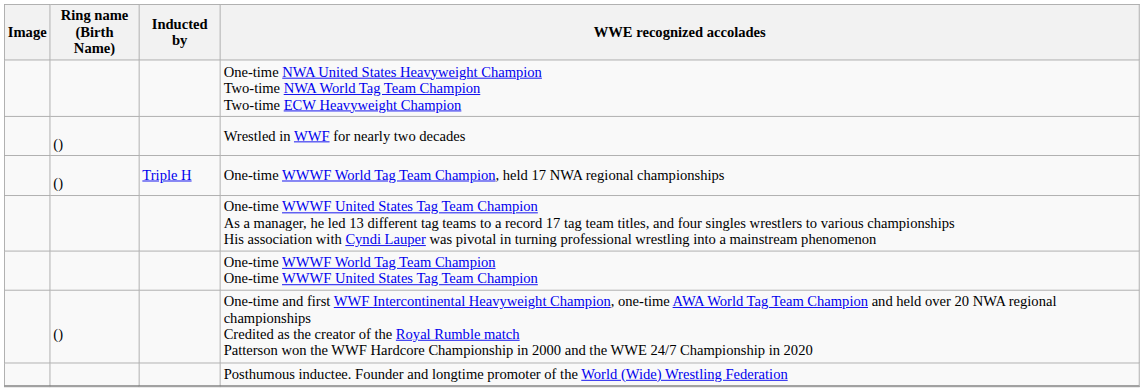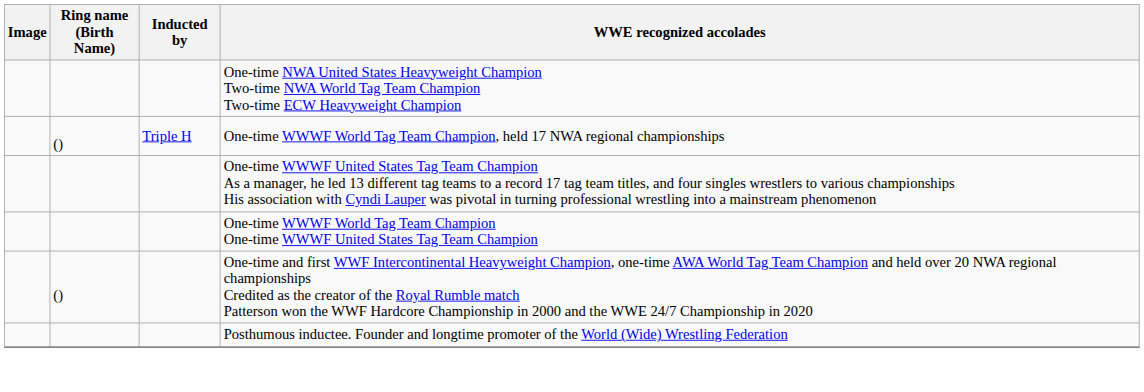 <table class="wikitable sortable">
 <tr>
 <th class="unsortable">Image</th>
 <th>Ring name<br>(Birth Name)</th>
 <th>Inducted by</th>
 <th class="unsortable">WWE recognized accolades</th>
 </tr>
 <tr>
 <td></td>
 <td></td>
 <td></td>
 <td>One-time <a href='#'>NWA United States Heavyweight Champion</a><br>Two-time <a href='#'>NWA World Tag Team Champion</a><br>Two-time <a href='#'>ECW Heavyweight Champion</a></td>
-</tr>
-<tr>
-<td></td>
-<td><br>()</td>
-<td></td>
-<td>Wrestled in <a href='#'>WWF</a> for nearly two decades</td>
 </tr>
 <tr>
 <td></td>
 <td><br>()</td>
 <td><a href='#'>Triple H</a></td>
 <td>One-time <a href='#'>WWWF World Tag Team Champion</a>, held 17 NWA regional championships</td>
 </tr>
 <tr>
 <td></td>
 <td></td>
 <td></td>
 <td>One-time <a href='#'>WWWF United States Tag Team Champion</a><br>As a manager, he led 13 different tag teams to a record 17 tag team titles, and four singles wrestlers to various championships<br>His association with <a href='#'>Cyndi Lauper</a> was pivotal in turning professional wrestling into a mainstream phenomenon</td>
 </tr>
 <tr>
 <td></td>
 <td></td>
 <td></td>
 <td>One-time <a href='#'>WWWF World Tag Team Champion</a><br>One-time <a href='#'>WWWF United States Tag Team Champion</a></td>
 </tr>
 <tr>
 <td></td>
 <td><br>()</td>
 <td></td>
 <td>One-time and first <a href='#'>WWF Intercontinental Heavyweight Champion</a>, one-time <a href='#'>AWA World Tag Team Champion</a> and held over 20 NWA regional championships<br>Credited as the creator of the <a href='#'>Royal Rumble match</a><br>Patterson won the WWF Hardcore Championship in 2000 and the WWE 24/7 Championship in 2020</td>
 </tr>
 <tr>
 <td></td>
 <td></td>
 <td></td>
 <td>Posthumous inductee. Founder and longtime promoter of the <a href='#'>World (Wide) Wrestling Federation</a></td>
 </tr>
 <tr style="border-top:2px solid gray;">
 </tr>
 </table>
